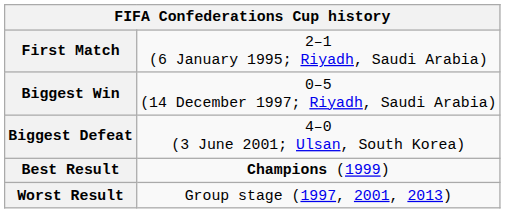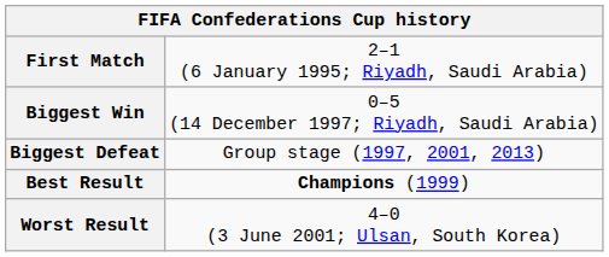 <table class="wikitable collapsible collapsed" style="text-align: center; font-size:90%">
 <tr>
 <th colspan=2>FIFA Confederations Cup history</th>
 </tr>
 <tr>
 <th>First Match</th>
 <td> 2–1 <br> (6 January 1995; <a href='#'>Riyadh</a>, Saudi Arabia)</td>
 </tr>
 <tr>
 <th>Biggest Win</th>
 <td> 0–5 <br> (14 December 1997; <a href='#'>Riyadh</a>, Saudi Arabia)</td>
 </tr>
 <tr>
 <th>Biggest Defeat</th>
-<td> 4–0 <br> (3 June 2001; <a href='#'>Ulsan</a>, South Korea)</td>
+<td>Group stage (<a href='#'>1997</a>, <a href='#'>2001</a>, <a href='#'>2013</a>)</td>
 </tr>
 <tr>
 <th>Best Result</th>
 <td><strong>Champions</strong> (<a href='#'>1999</a>)</td>
 </tr>
 <tr>
 <th>Worst Result</th>
-<td>Group stage (<a href='#'>1997</a>, <a href='#'>2001</a>, <a href='#'>2013</a>)</td>
+<td> 4–0 <br> (3 June 2001; <a href='#'>Ulsan</a>, South Korea)</td>
 </tr>
 </table>
